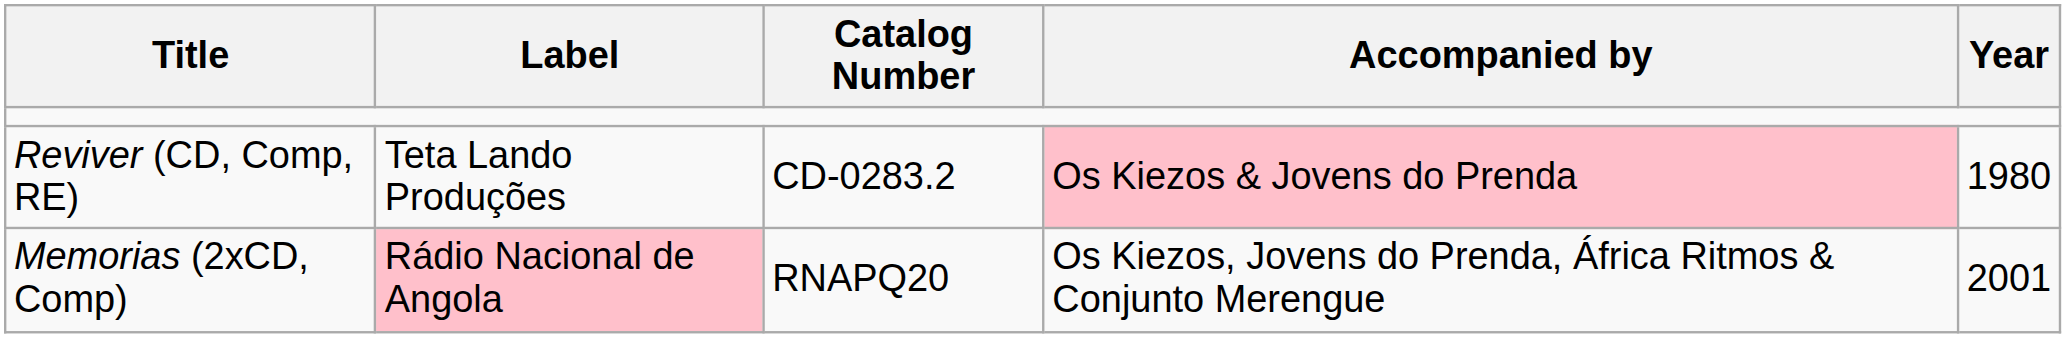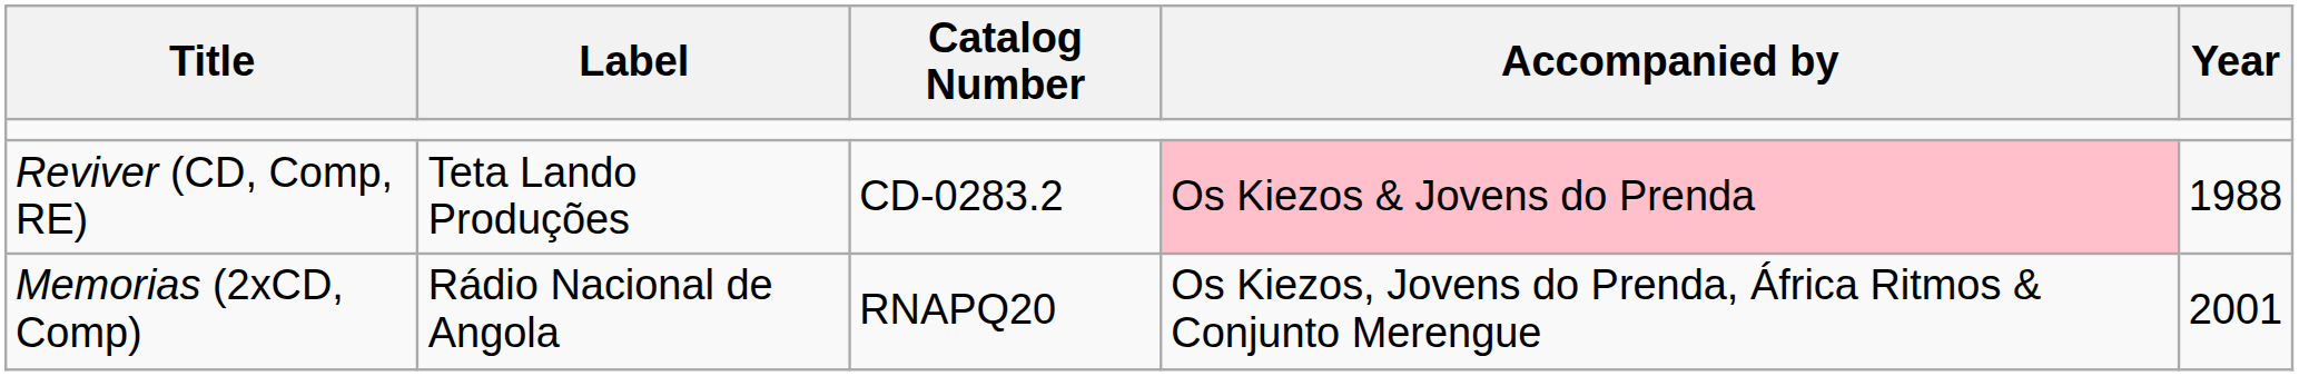 <table class="wikitable">
 <tr>
 <th>Title</th>
 <th>Label</th>
 <th>Catalog Number</th>
 <th>Accompanied by</th>
 <th>Year</th>
 </tr>
 <tr>
 <td colspan="5"></td>
 </tr>
 <tr>
 <td><em>Reviver</em> (CD, Comp, RE)</td>
 <td>Teta Lando Produções</td>
 <td>CD-0283.2</td>
 <td style="background: pink;">Os Kiezos & Jovens do Prenda</td>
-<td>1980</td>
+<td>1988</td>
 </tr>
 <tr>
 <td><em>Memorias</em> (2xCD, Comp)</td>
-<td style="background: pink;">Rádio Nacional de Angola</td>
+<td>Rádio Nacional de Angola</td>
 <td>RNAPQ20</td>
 <td>Os Kiezos, Jovens do Prenda, África Ritmos & Conjunto Merengue</td>
 <td>2001</td>
 </tr>
 </table>
